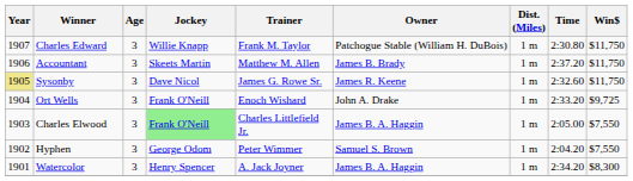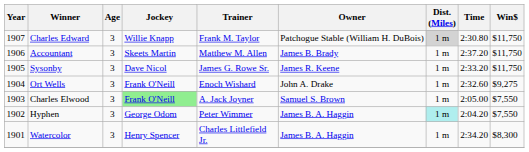 <table class="wikitable sortable" style="font-size:90%">
 <tr>
 <th style="width:30px">Year<br></th>
 <th style="width:110px">Winner<br></th>
 <th style="width:20px">Age<br></th>
 <th style="width:110px">Jockey<br></th>
 <th style="width:120px">Trainer<br></th>
 <th>Owner<br></th>
 <th style="width:25px">Dist.<br> <span>(<a href='#'>Miles</a>)</span></th>
 <th style="width:25px">Time<br></th>
 <th style="width:25px">Win$<br></th>
 </tr>
 <tr>
 <td>1907</td>
 <td><a href='#'>Charles Edward</a></td>
 <td align=center>3</td>
 <td><a href='#'>Willie Knapp</a></td>
 <td><a href='#'>Frank M. Taylor</a></td>
 <td>Patchogue Stable (William H. DuBois)</td>
-<td align=center>1<span></span> m</td>
+<td align=center style="background: lightgrey;">1<span></span> m</td>
 <td>2:30.80</td>
 <td>$11,750</td>
 </tr>
 <tr>
 <td>1906</td>
 <td><a href='#'>Accountant</a></td>
 <td align=center>3</td>
 <td><a href='#'>Skeets Martin</a></td>
 <td><a href='#'>Matthew M. Allen</a></td>
 <td><a href='#'>James B. Brady</a></td>
 <td align=center>1<span></span> m</td>
 <td>2:37.20</td>
 <td>$11,750</td>
 </tr>
 <tr>
-<td style="background: khaki;">1905</td>
+<td>1905</td>
 <td><a href='#'>Sysonby</a></td>
 <td align=center>3</td>
 <td><a href='#'>Dave Nicol</a></td>
 <td><a href='#'>James G. Rowe Sr.</a></td>
 <td><a href='#'>James R. Keene</a></td>
 <td align=center>1<span></span> m</td>
-<td>2:32.60</td>
+<td>2:33.20</td>
 <td>$11,750</td>
 </tr>
 <tr>
 <td>1904</td>
 <td><a href='#'>Ort Wells</a></td>
 <td align=center>3</td>
 <td><a href='#'>Frank O'Neill</a></td>
 <td><a href='#'>Enoch Wishard</a></td>
 <td>John A. Drake</td>
 <td align=center>1<span></span> m</td>
-<td>2:33.20</td>
-<td>$9,725</td>
+<td>2:32.60</td>
+<td>$9,275</td>
 </tr>
 <tr>
 <td>1903</td>
 <td>Charles Elwood</td>
 <td align=center>3</td>
 <td style="background: lightgreen;"><a href='#'>Frank O'Neill</a></td>
-<td><a href='#'>Charles Littlefield Jr.</a></td>
-<td><a href='#'>James B. A. Haggin</a></td>
+<td><a href='#'>A. Jack Joyner</a></td>
+<td><a href='#'>Samuel S. Brown</a></td>
 <td align=center>1<span></span> m</td>
 <td>2:05.00</td>
 <td>$7,550</td>
 </tr>
 <tr>
 <td>1902</td>
 <td>Hyphen</td>
 <td align=center>3</td>
 <td><a href='#'>George Odom</a></td>
 <td><a href='#'>Peter Wimmer</a></td>
-<td><a href='#'>Samuel S. Brown</a></td>
-<td align=center>1<span></span> m</td>
+<td><a href='#'>James B. A. Haggin</a></td>
+<td align=center style="background: paleturquoise;">1<span></span> m</td>
 <td>2:04.20</td>
 <td>$7,550</td>
 </tr>
 <tr>
 <td>1901</td>
 <td><a href='#'>Watercolor</a></td>
 <td align=center>3</td>
 <td><a href='#'>Henry Spencer</a></td>
-<td><a href='#'>A. Jack Joyner</a></td>
+<td><a href='#'>Charles Littlefield Jr.</a></td>
 <td><a href='#'>James B. A. Haggin</a></td>
 <td align=center>1<span></span> m</td>
 <td>2:34.20</td>
 <td>$8,300</td>
 </tr>
 <tr>
 </tr>
 </table>
